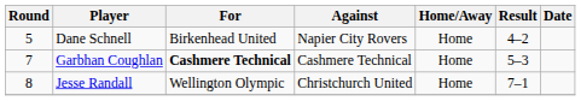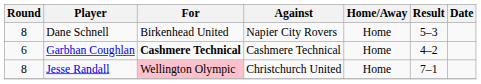 <table class="wikitable">
 <tr>
 <th>Round</th>
 <th>Player</th>
 <th>For</th>
 <th>Against</th>
 <th>Home/Away</th>
 <th style="text-align:center">Result</th>
 <th>Date</th>
 </tr>
 <tr>
-<td style="text-align:center">5</td>
+<td style="text-align:center">8</td>
 <td> Dane Schnell</td>
 <td>Birkenhead United</td>
 <td>Napier City Rovers</td>
+<td style="text-align:center">Home</td>
+<td style="text-align:center">5–3</td>
+<td></td>
+</tr>
+<tr>
+<td style="text-align:center">6</td>
+<td> <a href='#'>Garbhan Coughlan</a></td>
+<td><strong>Cashmere Technical</strong></td>
+<td>Cashmere Technical</td>
 <td style="text-align:center">Home</td>
 <td style="text-align:center">4–2</td>
 <td></td>
 </tr>
 <tr>
-<td style="text-align:center">7</td>
-<td> <a href='#'>Garbhan Coughlan</a></td>
-<td><strong>Cashmere Technical</strong></td>
-<td>Cashmere Technical</td>
-<td style="text-align:center">Home</td>
-<td style="text-align:center">5–3</td>
-<td></td>
-</tr>
-<tr>
 <td style="text-align:center">8</td>
 <td> <a href='#'>Jesse Randall</a></td>
-<td>Wellington Olympic</td>
+<td style="background: pink;">Wellington Olympic</td>
 <td>Christchurch United</td>
 <td style="text-align:center">Home</td>
 <td style="text-align:center">7–1</td>
 <td></td>
 </tr>
 <tr>
 </tr>
 </table>
